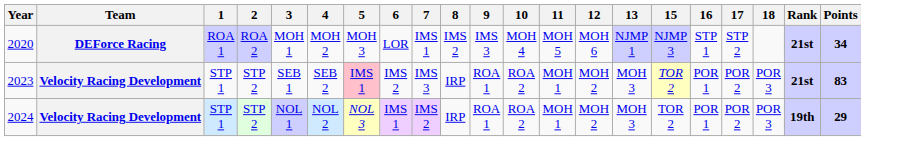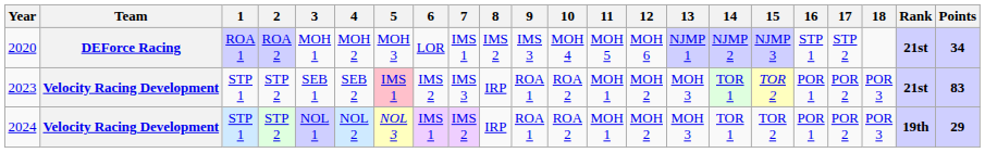 <table class="wikitable" style="text-align:center; font-size:85%">
 <tr>
 <th>Year</th>
 <th>Team</th>
 <th>1</th>
 <th>2</th>
 <th>3</th>
 <th>4</th>
 <th>5</th>
 <th>6</th>
 <th>7</th>
 <th>8</th>
 <th>9</th>
 <th>10</th>
 <th>11</th>
 <th>12</th>
 <th>13</th>
+<th>14</th>
 <th>15</th>
 <th>16</th>
 <th>17</th>
 <th>18</th>
 <th>Rank</th>
 <th>Points</th>
 </tr>
 <tr>
 <td><a href='#'>2020</a></td>
 <th nowrap><a href='#'>DEForce Racing</a></th>
 <td style="background:#CFCFFF;"><a href='#'>ROA<br>1</a><br></td>
 <td style="background:#CFCFFF;"><a href='#'>ROA<br>2</a><br></td>
 <td><a href='#'>MOH<br>1</a></td>
 <td><a href='#'>MOH<br>2</a></td>
 <td><a href='#'>MOH<br>3</a></td>
 <td><a href='#'>LOR</a></td>
 <td><a href='#'>IMS<br>1</a></td>
 <td><a href='#'>IMS<br>2</a></td>
 <td><a href='#'>IMS<br>3</a></td>
 <td><a href='#'>MOH<br>4</a></td>
 <td><a href='#'>MOH<br>5</a></td>
 <td><a href='#'>MOH<br>6</a></td>
 <td style="background:#CFCFFF;"><a href='#'>NJMP<br>1</a><br></td>
+<td style="background:#CFCFFF;"><a href='#'>NJMP<br>2</a><br></td>
 <td style="background:#CFCFFF;"><a href='#'>NJMP<br>3</a><br></td>
 <td><a href='#'>STP<br>1</a></td>
 <td><a href='#'>STP<br>2</a></td>
 <td></td>
 <th style="background:#CFCFFF;">21st</th>
 <th style="background:#CFCFFF;">34</th>
 </tr>
 <tr>
 <td><a href='#'>2023</a></td>
 <th nowrap><a href='#'>Velocity Racing Development</a></th>
 <td><a href='#'>STP<br>1</a></td>
 <td><a href='#'>STP<br>2</a></td>
 <td><a href='#'>SEB<br>1</a></td>
 <td><a href='#'>SEB<br>2</a></td>
 <td style="background: pink;"><a href='#'>IMS<br>1</a></td>
 <td><a href='#'>IMS<br>2</a></td>
 <td><a href='#'>IMS<br>3</a></td>
 <td><a href='#'>IRP</a></td>
 <td><a href='#'>ROA<br>1</a></td>
 <td><a href='#'>ROA<br>2</a></td>
 <td><a href='#'>MOH<br>1</a></td>
 <td><a href='#'>MOH<br>2</a></td>
 <td><a href='#'>MOH<br>3</a></td>
+<td style="background:#DFFFDF;"><a href='#'>TOR<br>1</a><br></td>
 <td style="background:#FFFFBF;"><em><a href='#'>TOR<br>2</a></em><br></td>
 <td><a href='#'>POR<br>1</a></td>
 <td><a href='#'>POR<br>2</a></td>
 <td><a href='#'>POR<br>3</a></td>
 <th style="background:#CFCFFF;">21st</th>
 <th style="background:#CFCFFF;">83</th>
 </tr>
 <tr>
 <td><a href='#'>2024</a></td>
 <th nowrap><a href='#'>Velocity Racing Development</a></th>
 <td style="background:#CFEAFF;"><a href='#'>STP<br>1</a><br></td>
 <td style="background:#DFFFDF;"><a href='#'>STP<br>2</a><br></td>
 <td style="background:#CFCFFF;"><a href='#'>NOL<br>1</a><br></td>
 <td style="background:#CFEAFF;"><a href='#'>NOL<br>2</a><br></td>
 <td style="background:#FFFFBF;"><em><a href='#'>NOL<br>3</a></em><br></td>
 <td style="background:#EFCFFF;"><a href='#'>IMS<br>1</a><br></td>
 <td style="background:#EFCFFF;"><a href='#'>IMS<br>2</a><br></td>
 <td><a href='#'>IRP</a></td>
 <td><a href='#'>ROA<br>1</a></td>
 <td><a href='#'>ROA<br>2</a></td>
 <td><a href='#'>MOH<br>1</a></td>
 <td><a href='#'>MOH<br>2</a></td>
 <td><a href='#'>MOH<br>3</a></td>
+<td><a href='#'>TOR<br>1</a></td>
 <td><a href='#'>TOR<br>2</a></td>
 <td><a href='#'>POR<br>1</a></td>
 <td><a href='#'>POR<br>2</a></td>
 <td><a href='#'>POR<br>3</a></td>
 <th style="background:#CFCFFF;">19th</th>
 <th style="background:#CFCFFF;">29</th>
 </tr>
 </table>
